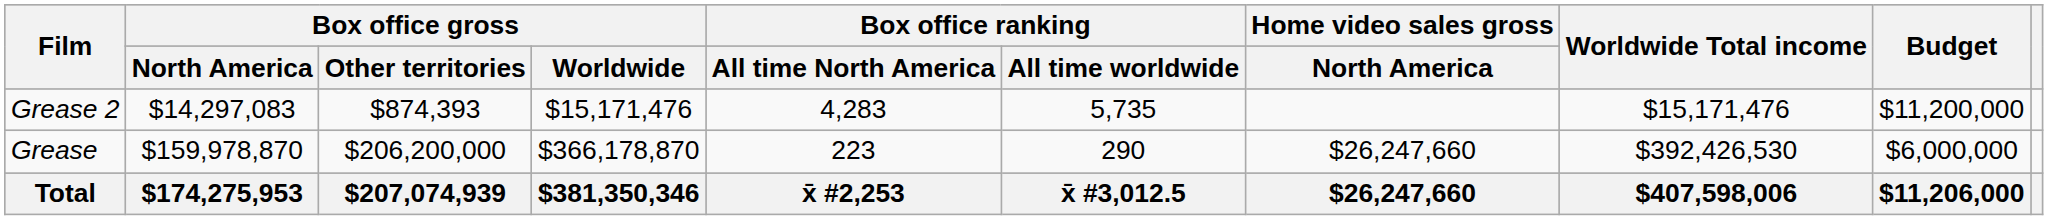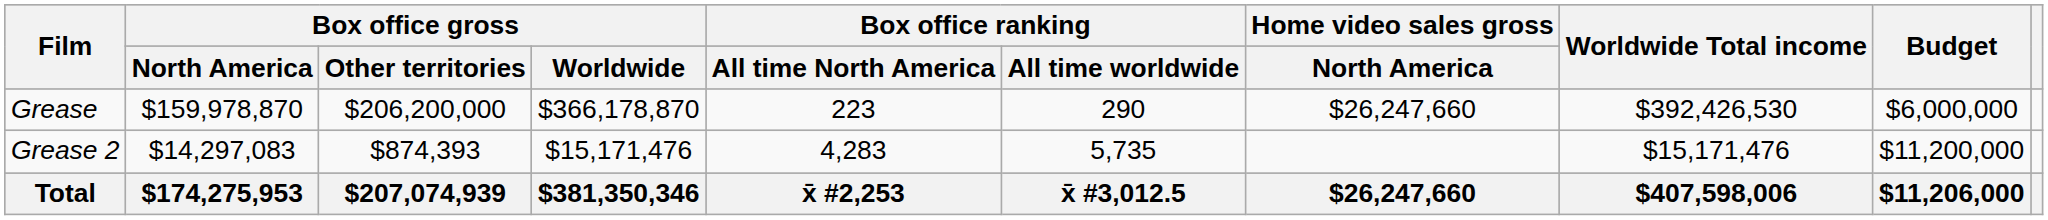 <table class="wikitable sortable" border="1" style="text-align: center;">
 <tr>
 <th rowspan="2">Film</th>
 <th colspan="3">Box office gross</th>
 <th colspan="2">Box office ranking</th>
 <th>Home video sales gross</th>
 <th rowspan="2">Worldwide Total income</th>
 <th rowspan="2">Budget</th>
 <th rowspan="2"></th>
 </tr>
 <tr>
 <th>North America</th>
 <th>Other territories</th>
 <th>Worldwide</th>
 <th>All time North America</th>
 <th>All time worldwide</th>
 <th>North America</th>
 </tr>
 <tr>
+<td style="text-align: left;"><em>Grease</em></td>
+<td>$159,978,870</td>
+<td>$206,200,000</td>
+<td>$366,178,870</td>
+<td>223</td>
+<td>290</td>
+<td>$26,247,660</td>
+<td>$392,426,530</td>
+<td>$6,000,000</td>
+<td></td>
+</tr>
+<tr>
 <td style="text-align: left;"><em>Grease 2</em></td>
 <td>$14,297,083</td>
 <td>$874,393</td>
 <td>$15,171,476</td>
 <td>4,283</td>
 <td>5,735</td>
 <td></td>
 <td>$15,171,476</td>
 <td>$11,200,000</td>
-<td></td>
-</tr>
-<tr>
-<td style="text-align: left;"><em>Grease</em></td>
-<td>$159,978,870</td>
-<td>$206,200,000</td>
-<td>$366,178,870</td>
-<td>223</td>
-<td>290</td>
-<td>$26,247,660</td>
-<td>$392,426,530</td>
-<td>$6,000,000</td>
 <td></td>
 </tr>
 <tr>
 <th>Total</th>
 <th>$174,275,953</th>
 <th>$207,074,939</th>
 <th>$381,350,346</th>
 <th>x̄ #2,253</th>
 <th>x̄ #3,012.5</th>
 <th>$26,247,660</th>
 <th>$407,598,006</th>
 <th>$11,206,000</th>
 <th></th>
 </tr>
 </table>
